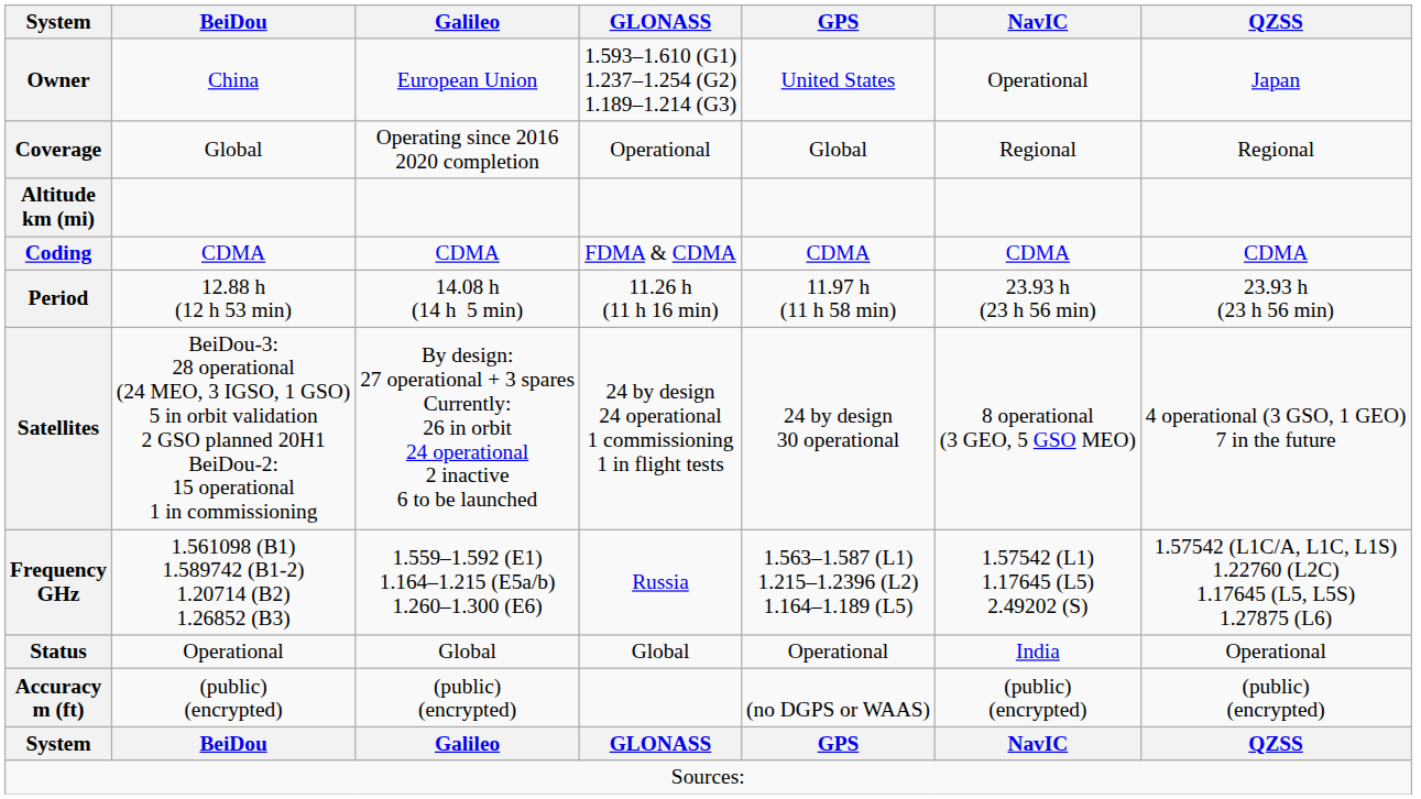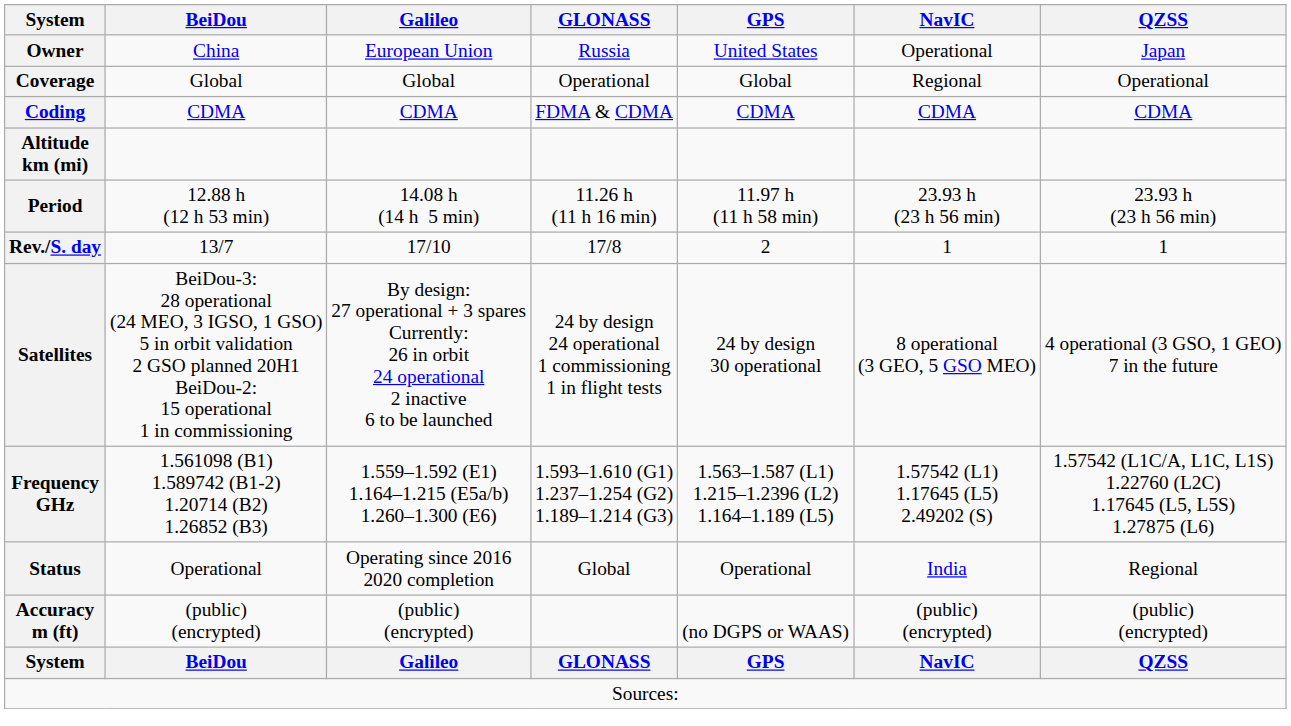 <table class="wikitable" style="text-align:center;">
 <tr>
 <th>System</th>
 <th><a href='#'>BeiDou</a></th>
 <th><a href='#'>Galileo</a></th>
 <th><a href='#'>GLONASS</a></th>
 <th><a href='#'>GPS</a></th>
 <th><a href='#'>NavIC</a></th>
 <th><a href='#'>QZSS</a></th>
 </tr>
 <tr>
 <th>Owner</th>
 <td><a href='#'>China</a></td>
 <td><a href='#'>European Union</a></td>
-<td>1.593–1.610 (G1)<br>1.237–1.254 (G2)<br>1.189–1.214 (G3)</td>
+<td><a href='#'>Russia</a></td>
 <td><a href='#'>United States</a></td>
 <td>Operational</td>
 <td><a href='#'>Japan</a></td>
 </tr>
 <tr>
 <th>Coverage</th>
 <td>Global</td>
-<td>Operating since 2016<br>2020 completion</td>
+<td>Global</td>
 <td>Operational</td>
 <td>Global</td>
 <td>Regional</td>
-<td>Regional</td>
+<td>Operational</td>
+</tr>
+<tr>
+<th><a href='#'>Coding</a></th>
+<td><a href='#'>CDMA</a></td>
+<td><a href='#'>CDMA</a></td>
+<td><a href='#'>FDMA</a> & <a href='#'>CDMA</a></td>
+<td><a href='#'>CDMA</a></td>
+<td><a href='#'>CDMA</a></td>
+<td><a href='#'>CDMA</a></td>
 </tr>
 <tr>
 <th>Altitude<br>km (mi)</th>
 <td></td>
 <td></td>
 <td></td>
 <td></td>
 <td></td>
 <td></td>
 </tr>
 <tr>
-<th><a href='#'>Coding</a></th>
-<td><a href='#'>CDMA</a></td>
-<td><a href='#'>CDMA</a></td>
-<td><a href='#'>FDMA</a> & <a href='#'>CDMA</a></td>
-<td><a href='#'>CDMA</a></td>
-<td><a href='#'>CDMA</a></td>
-<td><a href='#'>CDMA</a></td>
-</tr>
-<tr>
 <th>Period</th>
 <td>12.88 h<br> (12 h 53 min)</td>
 <td>14.08 h<br> (14 h  5 min)</td>
 <td>11.26 h<br> (11 h 16 min)</td>
 <td>11.97 h<br> (11 h 58 min)</td>
 <td>23.93 h<br> (23 h 56 min)</td>
 <td>23.93 h<br> (23 h 56 min)</td>
+</tr>
+<tr>
+<th>Rev./<a href='#'>S. day</a></th>
+<td>13/7 </td>
+<td>17/10 </td>
+<td>17/8 </td>
+<td>2</td>
+<td>1</td>
+<td>1</td>
 </tr>
 <tr>
 <th>Satellites</th>
 <td>BeiDou-3:<br> 28 operational<br> (24 MEO, 3 IGSO, 1 GSO)<br> 5 in orbit validation<br> 2 GSO planned 20H1<br>BeiDou-2:<br> 15 operational<br> 1 in commissioning</td>
 <td>By design:<br>27 operational + 3 spares<br>Currently:<br>26 in orbit<br><a href='#'>24 operational</a><br>2 inactive<br>6 to be launched</td>
 <td>24 by design<br>24 operational<br>1 commissioning<br>1 in flight tests</td>
 <td>24 by design<br>30 operational</td>
 <td>8 operational<br>(3 GEO, 5 <a href='#'>GSO</a> MEO)</td>
 <td>4 operational (3 GSO, 1 GEO)<br>7 in the future</td>
 </tr>
 <tr>
 <th>Frequency<br>GHz</th>
 <td>1.561098 (B1)<br>1.589742 (B1-2)<br>1.20714 (B2)<br>1.26852 (B3)</td>
 <td>1.559–1.592 (E1)<br>1.164–1.215 (E5a/b)<br>1.260–1.300 (E6)</td>
-<td><a href='#'>Russia</a></td>
+<td>1.593–1.610 (G1)<br>1.237–1.254 (G2)<br>1.189–1.214 (G3)</td>
 <td>1.563–1.587 (L1)<br>1.215–1.2396 (L2)<br>1.164–1.189 (L5)</td>
 <td>1.57542 (L1)<br>1.17645 (L5)<br>2.49202 (S)</td>
 <td>1.57542 (L1C/A, L1C, L1S)<br>1.22760 (L2C)<br>1.17645 (L5, L5S)<br>1.27875 (L6)</td>
 </tr>
 <tr>
 <th>Status</th>
 <td>Operational</td>
-<td>Global</td>
+<td>Operating since 2016<br>2020 completion</td>
 <td>Global</td>
 <td>Operational</td>
 <td><a href='#'>India</a></td>
-<td>Operational</td>
+<td>Regional</td>
 </tr>
 <tr>
 <th>Accuracy<br>m (ft)</th>
 <td> (public)<br> (encrypted)</td>
 <td> (public)<br> (encrypted)</td>
 <td></td>
 <td><br>(no DGPS or WAAS)</td>
 <td> (public)<br> (encrypted)</td>
 <td> (public)<br> (encrypted)</td>
 </tr>
 <tr>
 <th>System</th>
 <th><a href='#'>BeiDou</a></th>
 <th><a href='#'>Galileo</a></th>
 <th><a href='#'>GLONASS</a></th>
 <th><a href='#'>GPS</a></th>
 <th><a href='#'>NavIC</a></th>
 <th><a href='#'>QZSS</a></th>
 </tr>
 <tr>
 <td colspan=7>Sources:</td>
 </tr>
 </table>
